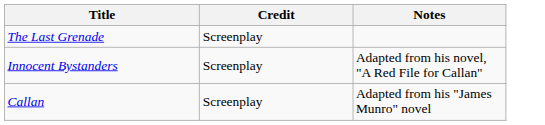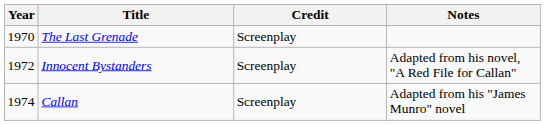 <table class="wikitable">
 <tr>
+<th width="33">Year</th>
 <th width="225">Title</th>
 <th width="175">Credit</th>
 <th width="175">Notes</th>
 </tr>
 <tr>
+<td>1970</td>
 <td><em><a href='#'>The Last Grenade</a></em></td>
 <td>Screenplay</td>
 <td></td>
 </tr>
 <tr>
+<td>1972</td>
 <td><em><a href='#'>Innocent Bystanders</a></em></td>
 <td>Screenplay</td>
 <td>Adapted from his novel, "A Red File for Callan"</td>
 </tr>
 <tr>
+<td>1974</td>
 <td><em><a href='#'>Callan</a></em></td>
 <td>Screenplay</td>
 <td>Adapted from his "James Munro" novel</td>
 </tr>
 </table>
